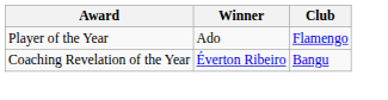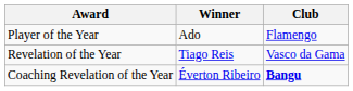 <table class="wikitable">
 <tr>
 <th>Award</th>
 <th>Winner</th>
 <th>Club</th>
 </tr>
 <tr>
 <td>Player of the Year</td>
 <td> Ado</td>
 <td><a href='#'>Flamengo</a></td>
 </tr>
 <tr>
+<td>Revelation of the Year</td>
+<td> <a href='#'>Tiago Reis</a></td>
+<td><a href='#'>Vasco da Gama</a></td>
+</tr>
+<tr>
 <td>Coaching Revelation of the Year</td>
 <td> <a href='#'>Éverton Ribeiro</a></td>
-<td><a href='#'>Bangu</a></td>
+<td><strong><a href='#'>Bangu</a></strong></td>
 </tr>
 </table>
